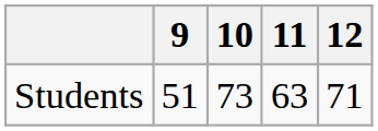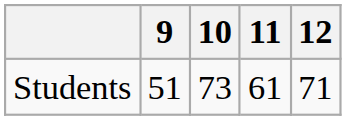 <table class="wikitable">
 <tr>
 <th></th>
 <th>9</th>
 <th>10</th>
 <th>11</th>
 <th>12</th>
 </tr>
 <tr>
 <td>Students</td>
 <td>51</td>
 <td>73</td>
-<td>63</td>
+<td>61</td>
 <td>71</td>
 </tr>
 </table>
